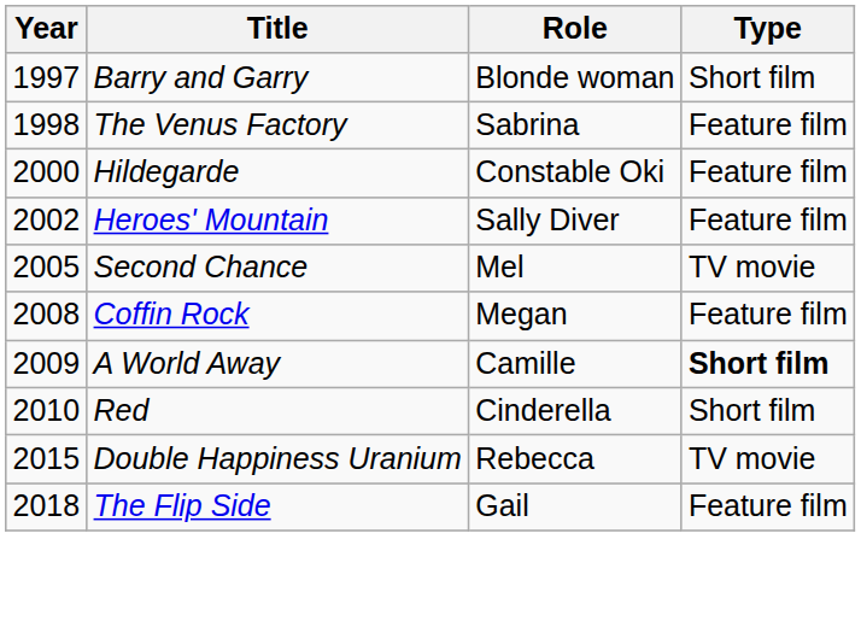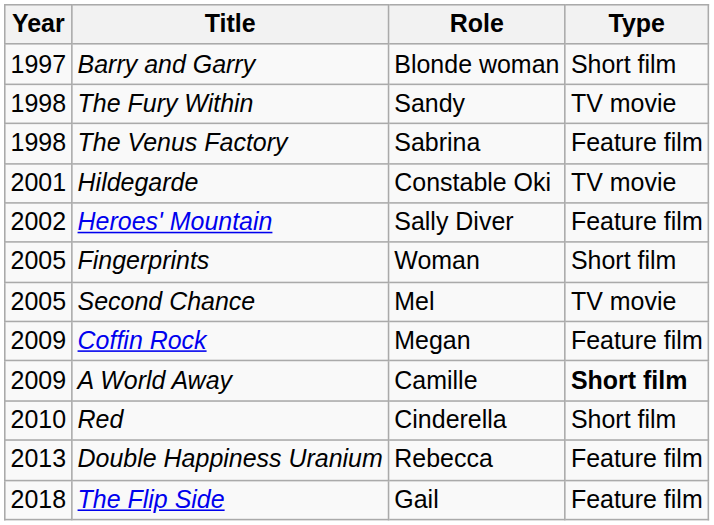 <table class="wikitable">
 <tr>
 <th>Year</th>
 <th>Title</th>
 <th>Role</th>
 <th>Type</th>
 </tr>
 <tr>
 <td>1997</td>
 <td><em>Barry and Garry</em></td>
 <td>Blonde woman</td>
 <td>Short film</td>
 </tr>
 <tr>
 <td>1998</td>
+<td><em>The Fury Within</em></td>
+<td>Sandy</td>
+<td>TV movie</td>
+</tr>
+<tr>
+<td>1998</td>
 <td><em>The Venus Factory</em></td>
 <td>Sabrina</td>
 <td>Feature film</td>
 </tr>
 <tr>
-<td>2000</td>
+<td>2001</td>
 <td><em>Hildegarde</em></td>
 <td>Constable Oki</td>
-<td>Feature film</td>
+<td>TV movie</td>
 </tr>
 <tr>
 <td>2002</td>
 <td><em><a href='#'>Heroes' Mountain</a></em></td>
 <td>Sally Diver</td>
 <td>Feature film</td>
 </tr>
 <tr>
 <td>2005</td>
+<td><em>Fingerprints</em></td>
+<td>Woman</td>
+<td>Short film</td>
+</tr>
+<tr>
+<td>2005</td>
 <td><em>Second Chance</em></td>
 <td>Mel</td>
 <td>TV movie</td>
 </tr>
 <tr>
-<td>2008</td>
+<td>2009</td>
 <td><em><a href='#'>Coffin Rock</a></em></td>
 <td>Megan</td>
 <td>Feature film</td>
 </tr>
 <tr>
 <td>2009</td>
 <td><em>A World Away</em></td>
 <td>Camille</td>
 <td><strong>Short film</strong></td>
 </tr>
 <tr>
 <td>2010</td>
 <td><em>Red</em></td>
 <td>Cinderella</td>
 <td>Short film</td>
 </tr>
 <tr>
-<td>2015</td>
+<td>2013</td>
 <td><em>Double Happiness Uranium</em></td>
 <td>Rebecca</td>
-<td>TV movie</td>
+<td>Feature film</td>
 </tr>
 <tr>
 <td>2018</td>
 <td><em><a href='#'>The Flip Side</a></em></td>
 <td>Gail</td>
 <td>Feature film</td>
 </tr>
 </table>
